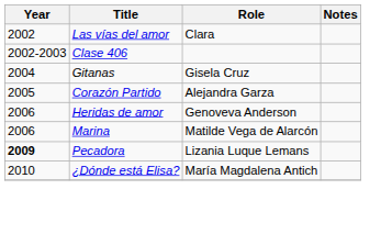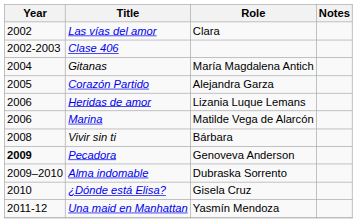 <table class="wikitable sortable">
 <tr>
 <th>Year</th>
 <th>Title</th>
 <th>Role</th>
 <th class=unsortable>Notes</th>
 </tr>
 <tr>
 <td>2002</td>
 <td><em><a href='#'>Las vías del amor</a></em></td>
 <td>Clara</td>
 <td></td>
 </tr>
 <tr>
 <td>2002-2003</td>
 <td><em><a href='#'>Clase 406</a></em></td>
 <td></td>
 <td></td>
 </tr>
 <tr>
 <td>2004</td>
 <td><em>Gitanas</em></td>
-<td>Gisela Cruz</td>
+<td>María Magdalena Antich</td>
 <td></td>
 </tr>
 <tr>
 <td>2005</td>
 <td><em><a href='#'>Corazón Partido</a></em></td>
 <td>Alejandra Garza</td>
 <td></td>
 </tr>
 <tr>
 <td>2006</td>
 <td><em><a href='#'>Heridas de amor</a></em></td>
-<td>Genoveva Anderson</td>
+<td>Lizania Luque Lemans</td>
 <td></td>
 </tr>
 <tr>
 <td>2006</td>
 <td><em><a href='#'>Marina</a></em></td>
 <td>Matilde Vega de Alarcón</td>
 <td></td>
 </tr>
 <tr>
+<td>2008</td>
+<td><em>Vivir sin ti</em></td>
+<td>Bárbara</td>
+<td></td>
+</tr>
+<tr>
 <td><strong>2009</strong></td>
 <td><em><a href='#'>Pecadora</a></em></td>
-<td>Lizania Luque Lemans</td>
+<td>Genoveva Anderson</td>
+<td></td>
+</tr>
+<tr>
+<td>2009–2010</td>
+<td><em><a href='#'>Alma indomable</a></em></td>
+<td>Dubraska Sorrento</td>
 <td></td>
 </tr>
 <tr>
 <td>2010</td>
 <td><em><a href='#'>¿Dónde está Elisa?</a></em></td>
-<td>María Magdalena Antich</td>
+<td>Gisela Cruz</td>
+<td></td>
+</tr>
+<tr>
+<td>2011-12</td>
+<td><em><a href='#'>Una maid en Manhattan</a></em></td>
+<td>Yasmín Mendoza</td>
 <td></td>
 </tr>
 <tr>
 </tr>
 </table>
